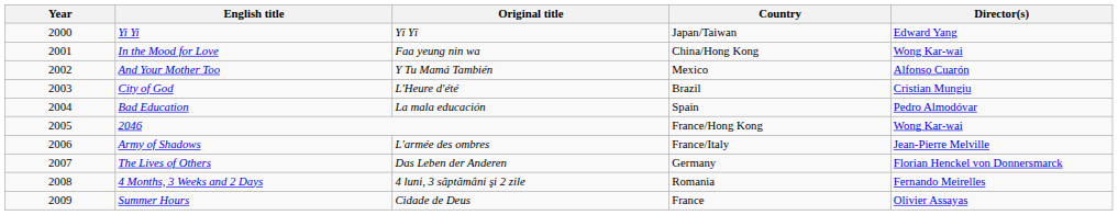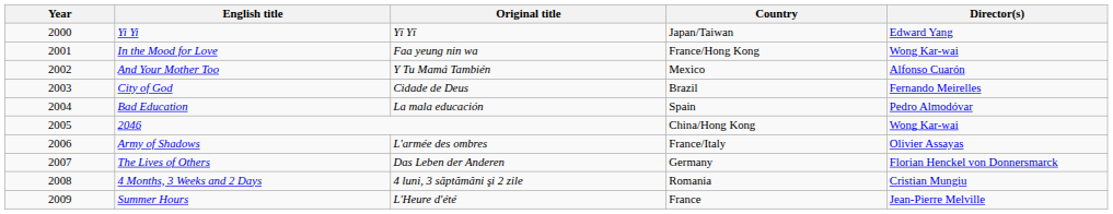 <table class="wikitable" width="95%" cellpadding="5">
 <tr>
 <th width="10%">Year</th>
 <th width="25%">English title</th>
 <th width="25%">Original title</th>
 <th width="20%">Country</th>
 <th width="20%">Director(s)</th>
 </tr>
 <tr>
 <td style="text-align:center;">2000</td>
 <td><em><a href='#'>Yi Yi</a></em></td>
 <td><em>Yī Yī</em></td>
 <td>Japan/Taiwan</td>
 <td><a href='#'>Edward Yang</a></td>
 </tr>
 <tr>
 <td style="text-align:center;">2001</td>
 <td><em><a href='#'>In the Mood for Love</a></em></td>
 <td><em>Faa yeung nin wa</em></td>
-<td>China/Hong Kong</td>
+<td>France/Hong Kong</td>
 <td><a href='#'>Wong Kar-wai</a></td>
 </tr>
 <tr>
 <td style="text-align:center;">2002</td>
 <td><em><a href='#'>And Your Mother Too</a></em></td>
 <td><em>Y Tu Mamá También</em></td>
 <td>Mexico</td>
 <td><a href='#'>Alfonso Cuarón</a></td>
 </tr>
 <tr>
 <td style="text-align:center;">2003</td>
 <td><em><a href='#'>City of God</a></em></td>
-<td><em>L'Heure d'été</em></td>
+<td><em>Cidade de Deus</em></td>
 <td>Brazil</td>
-<td><a href='#'>Cristian Mungiu</a></td>
+<td><a href='#'>Fernando Meirelles</a></td>
 </tr>
 <tr>
 <td style="text-align:center;">2004</td>
 <td><em><a href='#'>Bad Education</a></em></td>
 <td><em>La mala educación</em></td>
 <td>Spain</td>
 <td><a href='#'>Pedro Almodóvar</a></td>
 </tr>
 <tr>
 <td style="text-align:center;">2005</td>
 <td colspan="2"><em><a href='#'>2046</a></em></td>
-<td>France/Hong Kong</td>
+<td>China/Hong Kong</td>
 <td><a href='#'>Wong Kar-wai</a></td>
 </tr>
 <tr>
 <td style="text-align:center;">2006</td>
 <td><em><a href='#'>Army of Shadows</a></em></td>
 <td><em>L'armée des ombres</em></td>
 <td>France/Italy</td>
-<td><a href='#'>Jean-Pierre Melville</a></td>
+<td><a href='#'>Olivier Assayas</a></td>
 </tr>
 <tr>
 <td style="text-align:center;">2007</td>
 <td><em><a href='#'>The Lives of Others</a></em></td>
 <td><em>Das Leben der Anderen</em></td>
 <td>Germany</td>
 <td><a href='#'>Florian Henckel von Donnersmarck</a></td>
 </tr>
 <tr>
 <td style="text-align:center;">2008</td>
 <td><em><a href='#'>4 Months, 3 Weeks and 2 Days</a></em></td>
 <td><em>4 luni, 3 săptămâni şi 2 zile</em></td>
 <td>Romania</td>
-<td><a href='#'>Fernando Meirelles</a></td>
+<td><a href='#'>Cristian Mungiu</a></td>
 </tr>
 <tr>
 <td style="text-align:center;">2009</td>
 <td><em><a href='#'>Summer Hours</a></em></td>
-<td><em>Cidade de Deus</em></td>
+<td><em>L'Heure d'été</em></td>
 <td>France</td>
-<td><a href='#'>Olivier Assayas</a></td>
+<td><a href='#'>Jean-Pierre Melville</a></td>
 </tr>
 </table>
